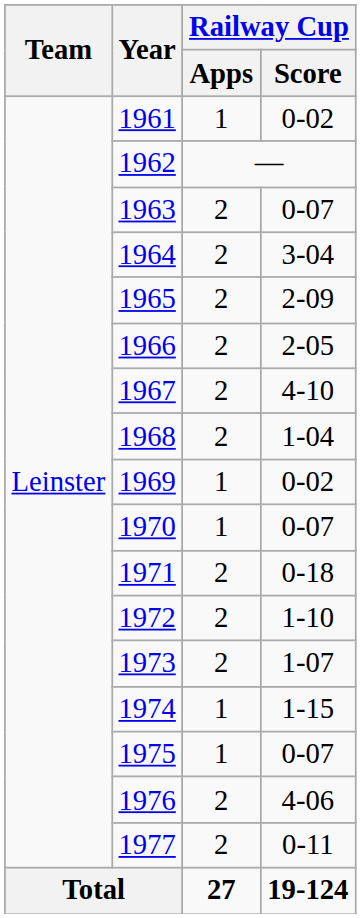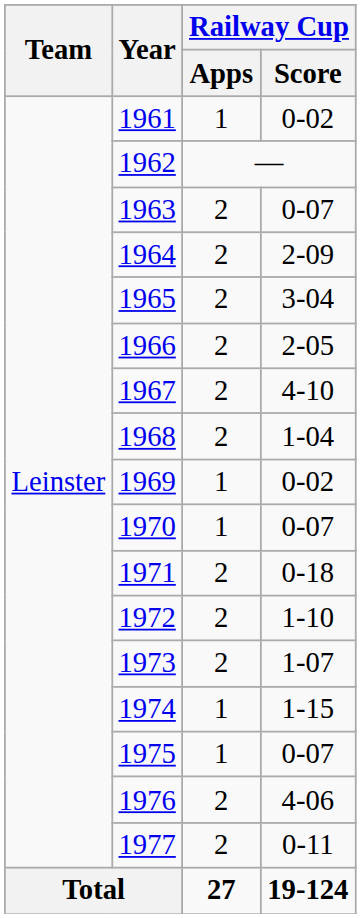 <table class="wikitable" style="text-align:center">
 <tr>
 <th rowspan="2">Team</th>
 <th rowspan="2">Year</th>
 <th colspan="2"><a href='#'>Railway Cup</a></th>
 </tr>
 <tr>
 <th>Apps</th>
 <th>Score</th>
 </tr>
 <tr>
 <td rowspan="17"><a href='#'>Leinster</a></td>
 <td><a href='#'>1961</a></td>
 <td>1</td>
 <td>0-02</td>
 </tr>
 <tr>
 <td><a href='#'>1962</a></td>
 <td colspan=2>—</td>
 </tr>
 <tr>
 <td><a href='#'>1963</a></td>
 <td>2</td>
 <td>0-07</td>
 </tr>
 <tr>
 <td><a href='#'>1964</a></td>
 <td>2</td>
-<td>3-04</td>
+<td>2-09</td>
 </tr>
 <tr>
 <td><a href='#'>1965</a></td>
 <td>2</td>
-<td>2-09</td>
+<td>3-04</td>
 </tr>
 <tr>
 <td><a href='#'>1966</a></td>
 <td>2</td>
 <td>2-05</td>
 </tr>
 <tr>
 <td><a href='#'>1967</a></td>
 <td>2</td>
 <td>4-10</td>
 </tr>
 <tr>
 <td><a href='#'>1968</a></td>
 <td>2</td>
 <td>1-04</td>
 </tr>
 <tr>
 <td><a href='#'>1969</a></td>
 <td>1</td>
 <td>0-02</td>
 </tr>
 <tr>
 <td><a href='#'>1970</a></td>
 <td>1</td>
 <td>0-07</td>
 </tr>
 <tr>
 <td><a href='#'>1971</a></td>
 <td>2</td>
 <td>0-18</td>
 </tr>
 <tr>
 <td><a href='#'>1972</a></td>
 <td>2</td>
 <td>1-10</td>
 </tr>
 <tr>
 <td><a href='#'>1973</a></td>
 <td>2</td>
 <td>1-07</td>
 </tr>
 <tr>
 <td><a href='#'>1974</a></td>
 <td>1</td>
 <td>1-15</td>
 </tr>
 <tr>
 <td><a href='#'>1975</a></td>
 <td>1</td>
 <td>0-07</td>
 </tr>
 <tr>
 <td><a href='#'>1976</a></td>
 <td>2</td>
 <td>4-06</td>
 </tr>
 <tr>
 <td><a href='#'>1977</a></td>
 <td>2</td>
 <td>0-11</td>
 </tr>
 <tr>
 <th colspan="2">Total</th>
 <td><strong>27</strong></td>
 <td><strong>19-124</strong></td>
 </tr>
 </table>
